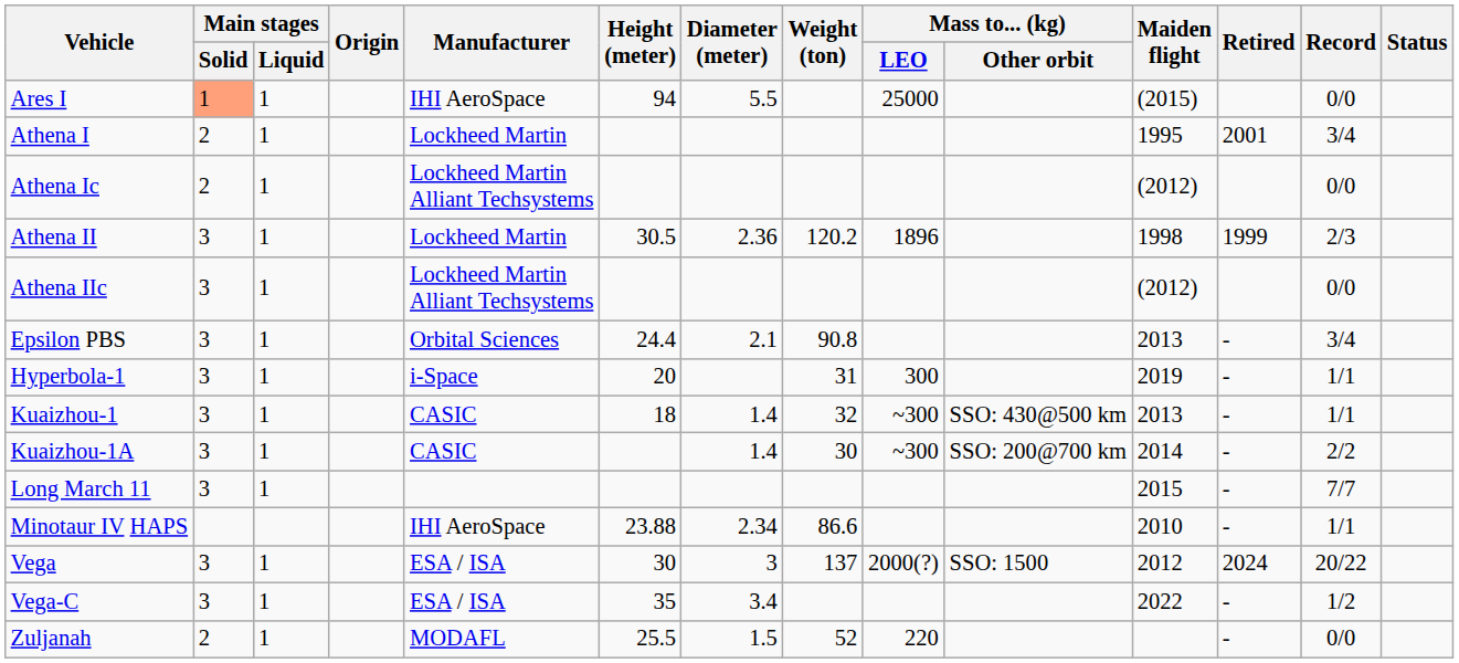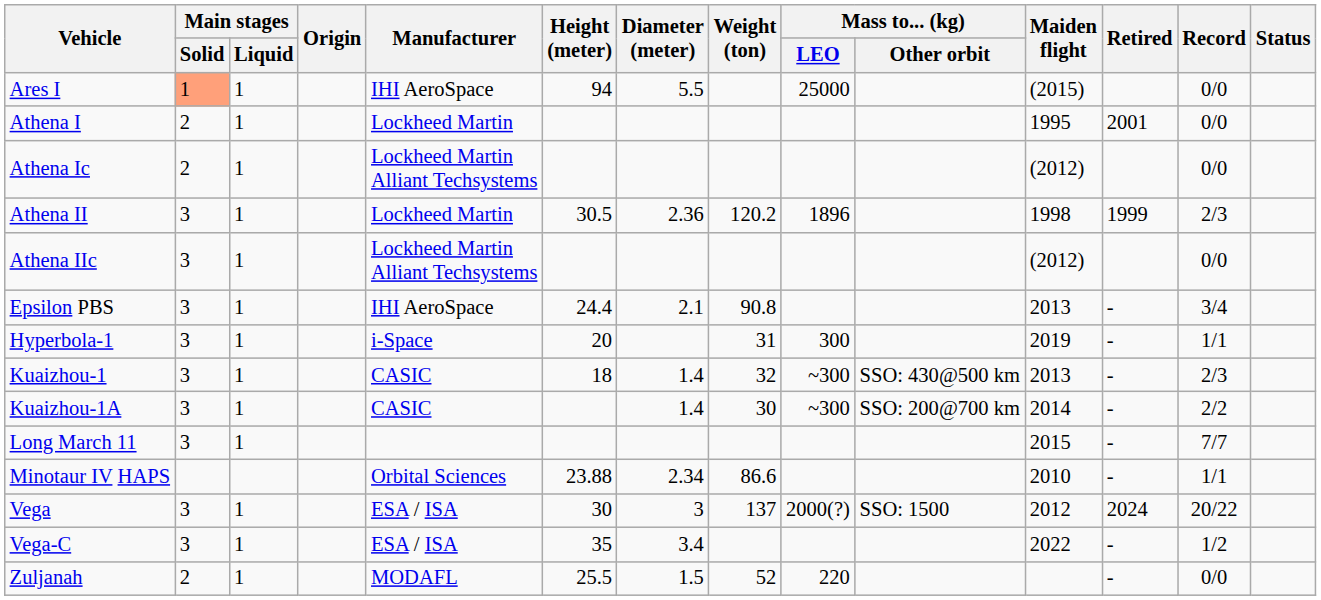 <table class="wikitable sortable sort-under sticky-header-multi" style="font-size:85%;">
 <tr>
 <th rowspan=2>Vehicle</th>
 <th colspan=2>Main stages</th>
 <th rowspan=2>Origin</th>
 <th rowspan=2>Manufacturer</th>
 <th rowspan=2>Height <br>(meter)</th>
 <th rowspan=2>Diameter <br>(meter)</th>
 <th rowspan=2>Weight <br>(ton)</th>
 <th colspan=2>Mass to... (kg)</th>
 <th rowspan=2>Maiden <br>flight</th>
 <th rowspan=2>Retired</th>
 <th rowspan=2>Record</th>
 <th rowspan=2>Status</th>
 </tr>
 <tr>
 <th>Solid</th>
 <th>Liquid</th>
 <th><a href='#'>LEO</a></th>
 <th>Other orbit</th>
 </tr>
 <tr>
 <td><a href='#'>Ares I</a></td>
 <td style="background: lightsalmon;">1</td>
 <td>1</td>
 <td></td>
 <td><a href='#'>IHI</a> AeroSpace</td>
 <td align="right">94</td>
 <td align="right">5.5</td>
 <td align="right"></td>
 <td align="right">25000</td>
 <td></td>
 <td>(2015)</td>
 <td></td>
 <td align="center">0/0</td>
 <td></td>
 </tr>
 <tr>
 <td><a href='#'>Athena I</a></td>
 <td>2</td>
 <td>1</td>
 <td></td>
 <td><a href='#'>Lockheed Martin</a></td>
 <td align="right"></td>
 <td align="right"></td>
 <td align="right"></td>
 <td align="right"></td>
 <td></td>
 <td>1995</td>
 <td>2001</td>
-<td align="center">3/4</td>
+<td align="center">0/0</td>
 <td></td>
 </tr>
 <tr>
 <td><a href='#'>Athena Ic</a></td>
 <td>2</td>
 <td>1</td>
 <td></td>
 <td><a href='#'>Lockheed Martin</a><br><a href='#'>Alliant Techsystems</a></td>
 <td align="right"></td>
 <td align="right"></td>
 <td align="right"></td>
 <td align="right"></td>
 <td></td>
 <td>(2012)</td>
 <td></td>
 <td align="center">0/0</td>
 <td></td>
 </tr>
 <tr>
 <td><a href='#'>Athena II</a></td>
 <td>3</td>
 <td>1</td>
 <td></td>
 <td><a href='#'>Lockheed Martin</a></td>
 <td align="right">30.5</td>
 <td align="right">2.36</td>
 <td align="right">120.2</td>
 <td align="right">1896</td>
 <td></td>
 <td>1998</td>
 <td>1999</td>
 <td align="center">2/3</td>
 <td></td>
 </tr>
 <tr>
 <td><a href='#'>Athena IIc</a></td>
 <td>3</td>
 <td>1</td>
 <td></td>
 <td><a href='#'>Lockheed Martin</a><br><a href='#'>Alliant Techsystems</a></td>
 <td align="right"></td>
 <td align="right"></td>
 <td align="right"></td>
 <td align="right"></td>
 <td></td>
 <td>(2012)</td>
 <td></td>
 <td align="center">0/0</td>
 <td></td>
 </tr>
 <tr>
 <td><a href='#'>Epsilon</a> PBS</td>
 <td>3</td>
 <td>1</td>
 <td></td>
-<td><a href='#'>Orbital Sciences</a></td>
+<td><a href='#'>IHI</a> AeroSpace</td>
 <td align="right">24.4</td>
 <td align="right">2.1</td>
 <td align="right">90.8</td>
 <td align="right"></td>
 <td></td>
 <td>2013</td>
 <td>-</td>
 <td align="center">3/4</td>
 <td></td>
 </tr>
 <tr>
 <td><a href='#'>Hyperbola-1</a></td>
 <td>3</td>
 <td>1</td>
 <td></td>
 <td><a href='#'>i-Space</a></td>
 <td align="right">20</td>
 <td align="right"></td>
 <td align="right">31</td>
 <td align="right">300</td>
 <td></td>
 <td>2019</td>
 <td>-</td>
 <td align="center">1/1</td>
 <td></td>
 </tr>
 <tr>
 <td><a href='#'>Kuaizhou-1</a></td>
 <td>3</td>
 <td>1</td>
 <td></td>
 <td><a href='#'>CASIC</a></td>
 <td align="right">18</td>
 <td align="right">1.4</td>
 <td align="right">32</td>
 <td align="right">~300</td>
 <td>SSO: 430@500 km</td>
 <td>2013</td>
 <td>-</td>
-<td align="center">1/1</td>
+<td align="center">2/3</td>
 <td></td>
 </tr>
 <tr>
 <td><a href='#'>Kuaizhou-1A</a></td>
 <td>3</td>
 <td>1</td>
 <td></td>
 <td><a href='#'>CASIC</a></td>
 <td align="right"></td>
 <td align="right">1.4</td>
 <td align="right">30</td>
 <td align="right">~300</td>
 <td>SSO: 200@700 km</td>
 <td>2014</td>
 <td>-</td>
 <td align="center">2/2</td>
 <td></td>
 </tr>
 <tr>
 <td><a href='#'>Long March 11</a></td>
 <td>3</td>
 <td>1</td>
 <td></td>
 <td align="right"></td>
 <td align="right"></td>
 <td align="right"></td>
 <td align="right"></td>
 <td></td>
 <td></td>
 <td>2015</td>
 <td>-</td>
 <td align="center">7/7</td>
 <td></td>
 </tr>
 <tr>
 <td><a href='#'>Minotaur IV</a> <a href='#'>HAPS</a></td>
 <td></td>
 <td></td>
 <td></td>
-<td><a href='#'>IHI</a> AeroSpace</td>
+<td><a href='#'>Orbital Sciences</a></td>
 <td align="right">23.88</td>
 <td align="right">2.34</td>
 <td align="right">86.6</td>
 <td></td>
 <td></td>
 <td>2010</td>
 <td>-</td>
 <td align="center">1/1</td>
 <td><br></td>
 </tr>
 <tr>
 <td><a href='#'>Vega</a></td>
 <td>3</td>
 <td>1</td>
 <td></td>
 <td><a href='#'>ESA</a> / <a href='#'>ISA</a></td>
 <td align="right">30</td>
 <td align="right">3</td>
 <td align="right">137</td>
 <td align="right">2000(?)</td>
 <td>SSO: 1500</td>
 <td>2012</td>
 <td>2024</td>
 <td align="center">20/22</td>
 <td></td>
 </tr>
 <tr>
 <td><a href='#'>Vega-C</a></td>
 <td>3</td>
 <td>1</td>
 <td></td>
 <td><a href='#'>ESA</a> / <a href='#'>ISA</a></td>
 <td align="right">35</td>
 <td align="right">3.4</td>
 <td align="right"></td>
 <td align="right"></td>
 <td></td>
 <td>2022</td>
 <td>-</td>
 <td align="center">1/2</td>
 <td></td>
 </tr>
 <tr>
 <td><a href='#'>Zuljanah</a></td>
 <td>2</td>
 <td>1</td>
 <td></td>
 <td><a href='#'>MODAFL</a></td>
 <td align="right">25.5</td>
 <td align="right">1.5</td>
 <td align="right">52</td>
 <td align="right">220</td>
 <td></td>
 <td></td>
 <td>-</td>
 <td align="center">0/0</td>
 <td></td>
 </tr>
 </table>
